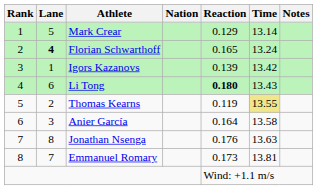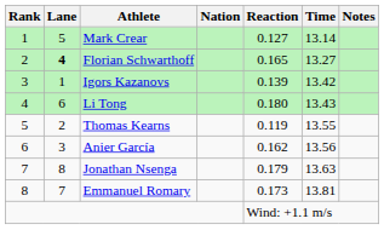 <table class="wikitable sortable" style="text-align:center">
 <tr>
 <th>Rank</th>
 <th>Lane</th>
 <th>Athlete</th>
 <th>Nation</th>
 <th>Reaction</th>
 <th>Time</th>
 <th>Notes</th>
 </tr>
 <tr bgcolor=bbf3bb>
 <td>1</td>
 <td>5</td>
 <td align="left"><a href='#'>Mark Crear</a></td>
 <td align=left></td>
-<td>0.129</td>
+<td>0.127</td>
 <td>13.14</td>
 <td></td>
 </tr>
 <tr bgcolor=bbf3bb>
 <td>2</td>
 <td><strong>4</strong></td>
 <td align="left"><a href='#'>Florian Schwarthoff</a></td>
 <td align=left></td>
 <td>0.165</td>
-<td>13.24</td>
+<td>13.27</td>
 <td></td>
 </tr>
 <tr bgcolor=bbf3bb>
 <td>3</td>
 <td>1</td>
 <td align="left"><a href='#'>Igors Kazanovs</a></td>
 <td align=left></td>
 <td>0.139</td>
 <td>13.42</td>
 <td></td>
 </tr>
 <tr bgcolor=bbf3bb>
 <td>4</td>
 <td>6</td>
 <td align="left"><a href='#'>Li Tong</a></td>
 <td align=left></td>
-<td><strong>0.180</strong></td>
+<td>0.180</td>
 <td>13.43</td>
 <td></td>
 </tr>
 <tr>
 <td>5</td>
 <td>2</td>
 <td align="left"><a href='#'>Thomas Kearns</a></td>
 <td align=left></td>
 <td>0.119</td>
-<td style="background: khaki;">13.55</td>
+<td>13.55</td>
 <td></td>
 </tr>
 <tr>
 <td>6</td>
 <td>3</td>
 <td align="left"><a href='#'>Anier García</a></td>
 <td align=left></td>
-<td>0.164</td>
-<td>13.58</td>
+<td>0.162</td>
+<td>13.56</td>
 <td></td>
 </tr>
 <tr>
 <td>7</td>
 <td>8</td>
 <td align="left"><a href='#'>Jonathan Nsenga</a></td>
 <td align=left></td>
-<td>0.176</td>
+<td>0.179</td>
 <td>13.63</td>
 <td></td>
 </tr>
 <tr>
 <td>8</td>
 <td>7</td>
 <td align="left"><a href='#'>Emmanuel Romary</a></td>
 <td align=left></td>
 <td>0.173</td>
 <td>13.81</td>
 <td></td>
 </tr>
 <tr class="sortbottom">
 <td colspan=4></td>
 <td colspan="3" style="text-align:left;">Wind: +1.1 m/s</td>
 </tr>
 </table>
